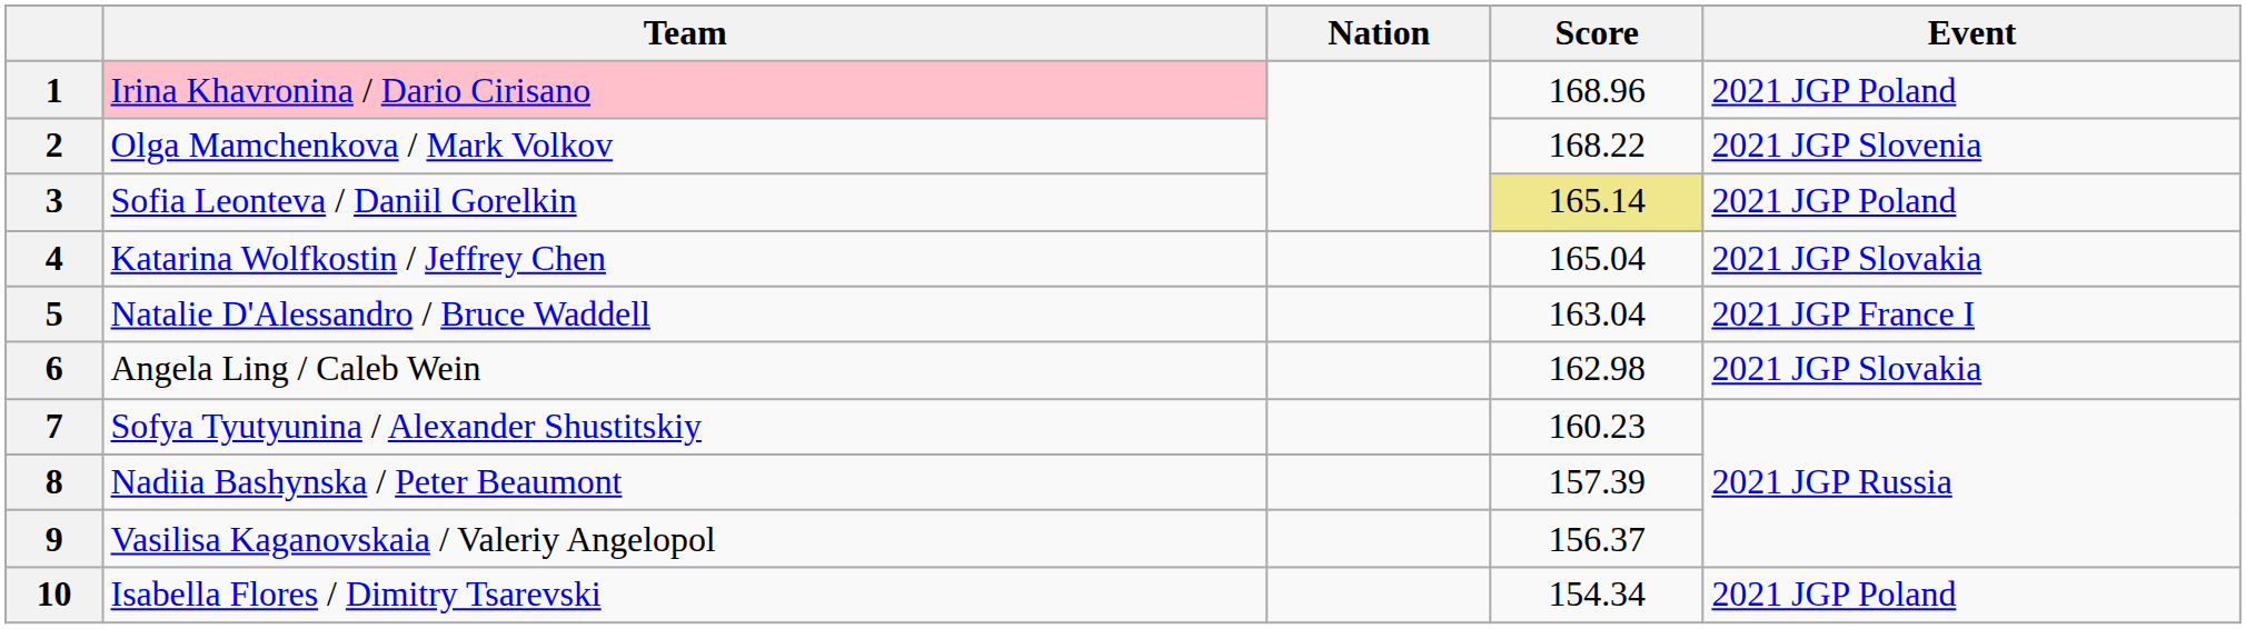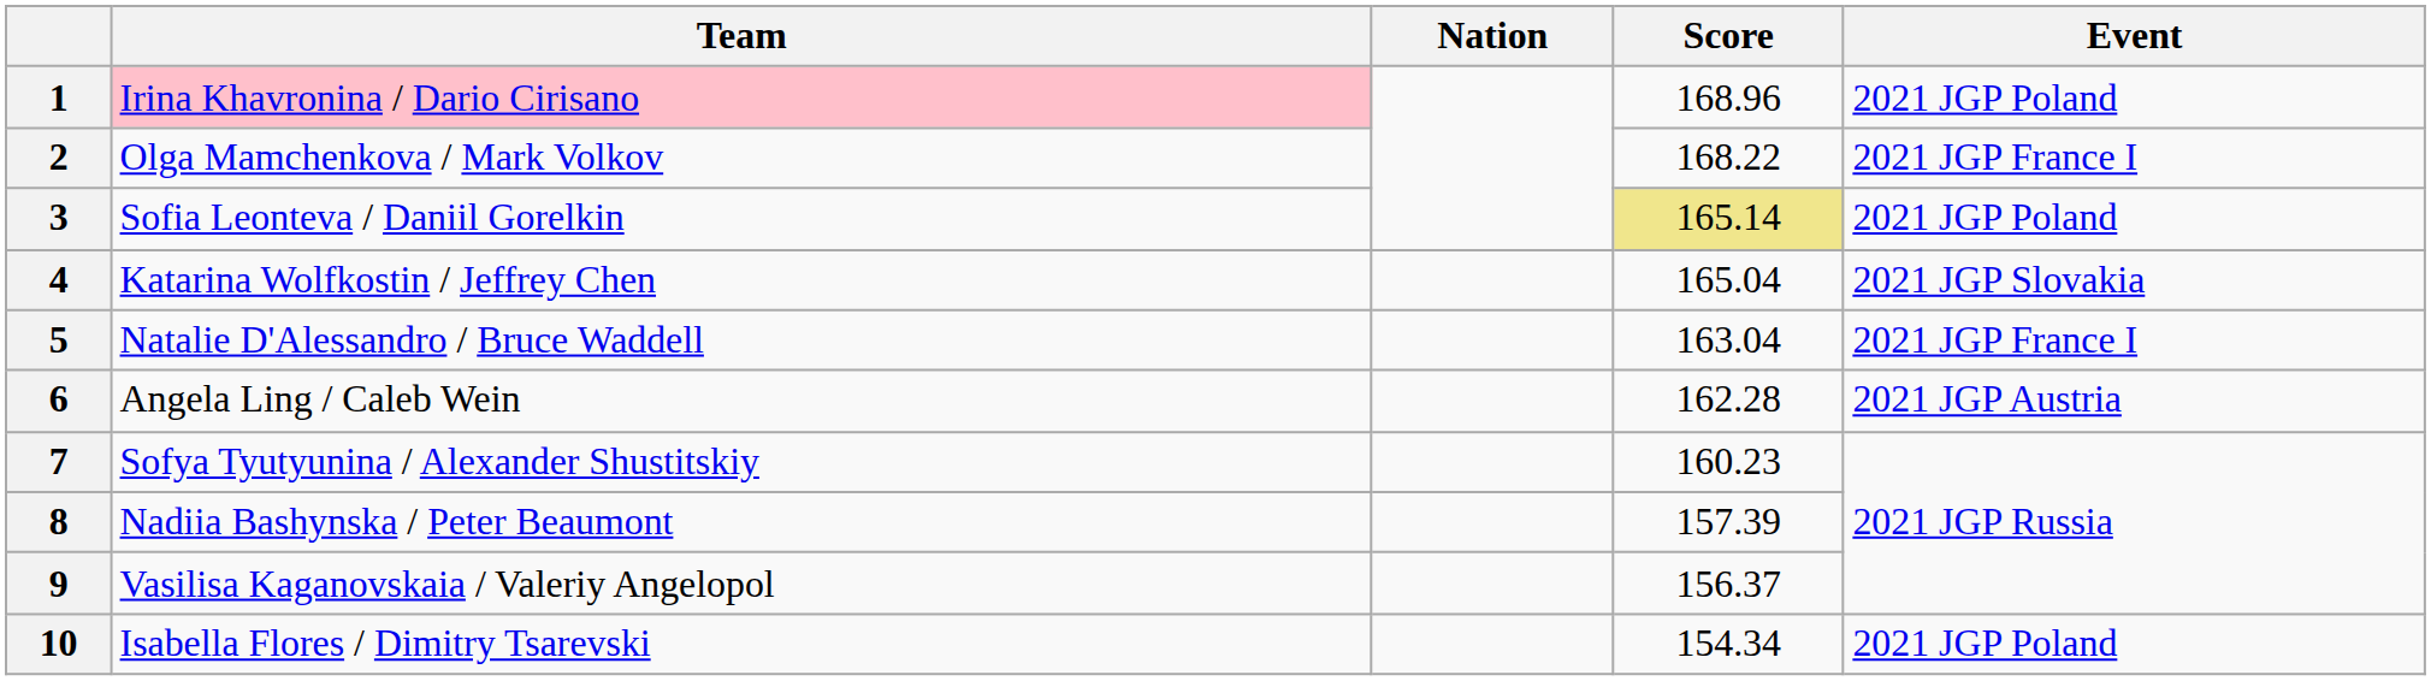 <table class="wikitable sortable" style="text-align:left; width:80%">
 <tr>
 <th scope="col"></th>
 <th scope="col">Team</th>
 <th scope="col">Nation</th>
 <th scope="col">Score</th>
 <th scope="col">Event</th>
 </tr>
 <tr>
 <th scope="row">1</th>
 <td style="background: pink;"><a href='#'>Irina Khavronina</a> / <a href='#'>Dario Cirisano</a></td>
 <td rowspan="3"></td>
 <td style="text-align:center;">168.96</td>
 <td><a href='#'>2021 JGP Poland</a></td>
 </tr>
 <tr>
 <th scope="row">2</th>
 <td><a href='#'>Olga Mamchenkova</a> / <a href='#'>Mark Volkov</a></td>
 <td style="text-align:center;">168.22</td>
-<td><a href='#'>2021 JGP Slovenia</a></td>
+<td><a href='#'>2021 JGP France I</a></td>
 </tr>
 <tr>
 <th scope="row">3</th>
 <td><a href='#'>Sofia Leonteva</a> / <a href='#'>Daniil Gorelkin</a></td>
 <td style="background: khaki; text-align:center;">165.14</td>
 <td><a href='#'>2021 JGP Poland</a></td>
 </tr>
 <tr>
 <th scope="row">4</th>
 <td><a href='#'>Katarina Wolfkostin</a> / <a href='#'>Jeffrey Chen</a></td>
 <td></td>
 <td style="text-align:center;">165.04</td>
 <td><a href='#'>2021 JGP Slovakia</a></td>
 </tr>
 <tr>
 <th scope="row">5</th>
 <td><a href='#'>Natalie D'Alessandro</a> / <a href='#'>Bruce Waddell</a></td>
 <td></td>
 <td style="text-align:center;">163.04</td>
 <td><a href='#'>2021 JGP France I</a></td>
 </tr>
 <tr>
 <th scope="row">6</th>
 <td>Angela Ling / Caleb Wein</td>
 <td></td>
-<td style="text-align:center;">162.98</td>
-<td><a href='#'>2021 JGP Slovakia</a></td>
+<td style="text-align:center;">162.28</td>
+<td><a href='#'>2021 JGP Austria</a></td>
 </tr>
 <tr>
 <th scope="row">7</th>
 <td><a href='#'>Sofya Tyutyunina</a> / <a href='#'>Alexander Shustitskiy</a></td>
 <td></td>
 <td style="text-align:center;">160.23</td>
 <td rowspan="3"><a href='#'>2021 JGP Russia</a></td>
 </tr>
 <tr>
 <th scope="row">8</th>
 <td><a href='#'>Nadiia Bashynska</a> / <a href='#'>Peter Beaumont</a></td>
 <td></td>
 <td style="text-align:center;">157.39</td>
 </tr>
 <tr>
 <th scope="row">9</th>
 <td><a href='#'>Vasilisa Kaganovskaia</a> / Valeriy Angelopol</td>
 <td></td>
 <td style="text-align:center;">156.37</td>
 </tr>
 <tr>
 <th scope="row">10</th>
 <td><a href='#'>Isabella Flores</a> / <a href='#'>Dimitry Tsarevski</a></td>
 <td></td>
 <td style="text-align:center;">154.34</td>
 <td><a href='#'>2021 JGP Poland</a></td>
 </tr>
 </table>
